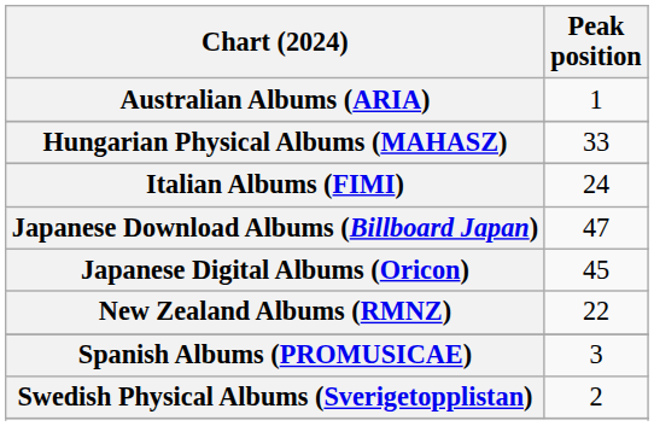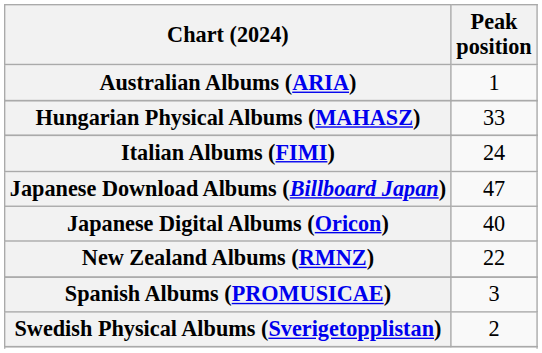 <table class="wikitable sortable plainrowheaders" style="text-align:center">
 <tr>
 <th scope="col">Chart (2024)</th>
 <th scope="col">Peak<br>position</th>
 </tr>
 <tr>
 <th scope="row">Australian Albums (<a href='#'>ARIA</a>)</th>
 <td>1</td>
 </tr>
 <tr>
 </tr>
 <tr>
 </tr>
 <tr>
 </tr>
 <tr>
 </tr>
 <tr>
 </tr>
 <tr>
 </tr>
 <tr>
 </tr>
 <tr>
 </tr>
 <tr>
 <th scope="row">Hungarian Physical Albums (<a href='#'>MAHASZ</a>)</th>
 <td>33</td>
 </tr>
 <tr>
 </tr>
 <tr>
 <th scope="row">Italian Albums (<a href='#'>FIMI</a>)</th>
 <td>24</td>
 </tr>
 <tr>
 <th scope="row">Japanese Download Albums (<em><a href='#'>Billboard Japan</a></em>)</th>
 <td>47</td>
 </tr>
 <tr>
 <th scope="row">Japanese Digital Albums (<a href='#'>Oricon</a>)</th>
-<td>45</td>
+<td>40</td>
 </tr>
 <tr>
 <th scope="row">New Zealand Albums (<a href='#'>RMNZ</a>)</th>
 <td>22</td>
 </tr>
 <tr>
 </tr>
 <tr>
 <th scope="row">Spanish Albums (<a href='#'>PROMUSICAE</a>)</th>
 <td>3</td>
 </tr>
 <tr>
 <th scope="row">Swedish Physical Albums (<a href='#'>Sverigetopplistan</a>)</th>
 <td>2</td>
 </tr>
 <tr>
 </tr>
 <tr>
 </tr>
 <tr>
 </tr>
 <tr>
 </tr>
 <tr>
 </tr>
 <tr>
 </tr>
 </table>
